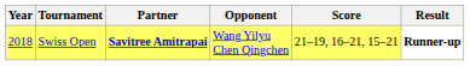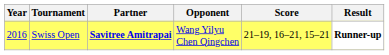 <table class="sortable wikitable" style="font-size: 90%;">
 <tr>
 <th>Year</th>
 <th>Tournament</th>
 <th>Partner</th>
 <th>Opponent</th>
 <th>Score</th>
 <th>Result</th>
 </tr>
 <tr style="background:#FFFF67">
-<td align="center"><a href='#'>2018</a></td>
+<td align="center"><a href='#'>2016</a></td>
 <td align="left"><a href='#'>Swiss Open</a></td>
 <td align="left"><strong> <a href='#'>Savitree Amitrapai</a></strong></td>
 <td align="left"> <a href='#'>Wang Yilyu</a><br> <a href='#'>Chen Qingchen</a></td>
 <td align="left">21–19, 16–21, 15–21</td>
 <td style="text-align:left; background:white"> <strong>Runner-up</strong></td>
 </tr>
 </table>
